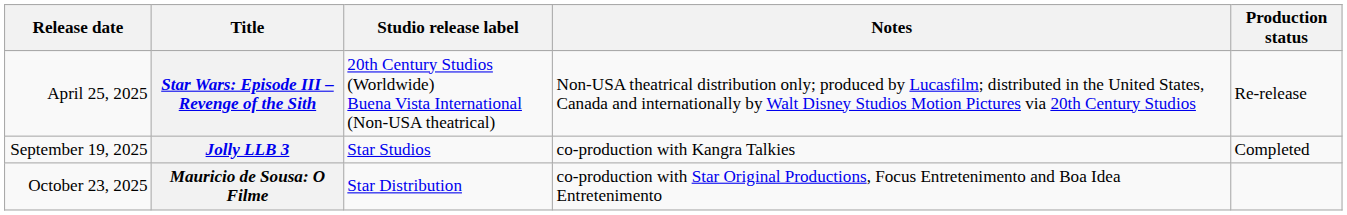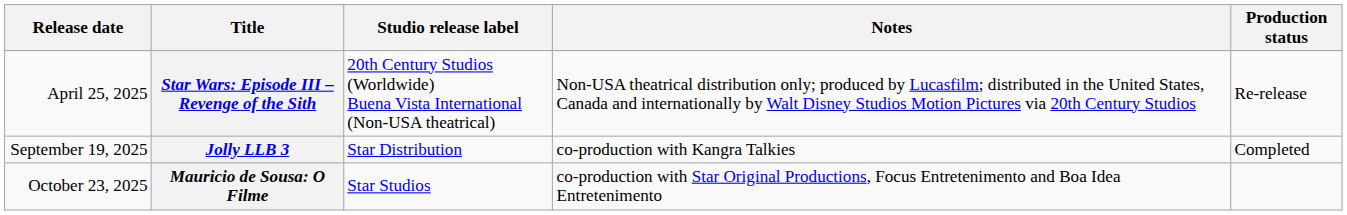 <table class="wikitable plainrowheaders sortable" style="width:99%;">
 <tr>
 <th scope="col" style="width:130px;">Release date</th>
 <th scope="col">Title</th>
 <th scope="col">Studio release label</th>
 <th scope="col" class="unsortable">Notes</th>
 <th>Production status</th>
 </tr>
 <tr>
 <td style="text-align:right;">April 25, 2025</td>
 <th scope="row"><em><a href='#'>Star Wars: Episode III – Revenge of the Sith</a></em></th>
 <td><a href='#'>20th Century Studios</a> (Worldwide)<br><a href='#'>Buena Vista International</a> (Non-USA theatrical)</td>
 <td>Non-USA theatrical distribution only; produced by <a href='#'>Lucasfilm</a>; distributed in the United States, Canada and internationally by <a href='#'>Walt Disney Studios Motion Pictures</a> via <a href='#'>20th Century Studios</a></td>
 <td>Re-release</td>
 </tr>
 <tr>
 <td style="text-align:right;">September 19, 2025</td>
 <th scope="row"><em><a href='#'>Jolly LLB 3</a></em></th>
-<td><a href='#'>Star Studios</a></td>
+<td><a href='#'>Star Distribution</a></td>
 <td>co-production with Kangra Talkies</td>
 <td>Completed</td>
 </tr>
 <tr>
 <td style="text-align:right;">October 23, 2025</td>
 <th scope="row"><em>Mauricio de Sousa: O Filme</em></th>
-<td><a href='#'>Star Distribution</a></td>
+<td><a href='#'>Star Studios</a></td>
 <td>co-production with <a href='#'>Star Original Productions</a>, Focus Entretenimento and Boa Idea Entretenimento</td>
 </tr>
 </table>
